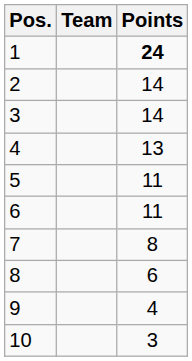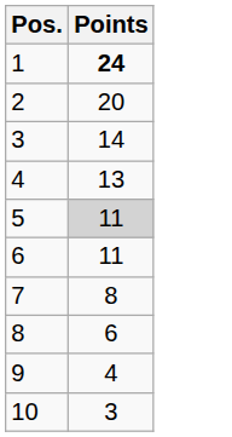 <table class="wikitable sortable">
 <tr>
 <th>Pos.</th>
-<th>Team</th>
 <th>Points</th>
 </tr>
 <tr>
 <td>1</td>
-<td></td>
 <td align=center><strong>24</strong></td>
 </tr>
 <tr>
 <td>2</td>
-<td></td>
-<td align=center>14</td>
+<td align=center>20</td>
 </tr>
 <tr>
 <td>3</td>
-<td></td>
 <td align=center>14</td>
 </tr>
 <tr>
 <td>4</td>
-<td></td>
 <td align=center>13</td>
 </tr>
 <tr>
 <td>5</td>
-<td></td>
-<td align=center>11</td>
+<td align=center style="background: lightgrey;">11</td>
 </tr>
 <tr>
 <td>6</td>
-<td></td>
 <td align=center>11</td>
 </tr>
 <tr>
 <td>7</td>
-<td></td>
 <td align=center>8</td>
 </tr>
 <tr>
 <td>8</td>
-<td></td>
 <td align=center>6</td>
 </tr>
 <tr>
 <td>9</td>
-<td></td>
 <td align=center>4</td>
 </tr>
 <tr>
 <td>10</td>
-<td></td>
 <td align=center>3</td>
 </tr>
 </table>
